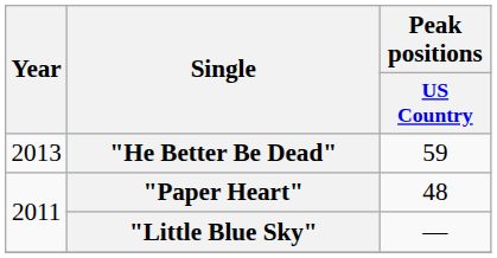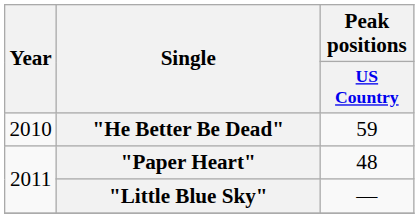 <table class="wikitable plainrowheaders" style="text-align:center;">
 <tr>
 <th rowspan="2">Year</th>
 <th rowspan="2" style="width:12em;">Single</th>
 <th colspan="1">Peak positions</th>
 </tr>
 <tr style="font-size:smaller;">
 <th width="65"><a href='#'>US Country</a></th>
 </tr>
 <tr>
-<td>2013</td>
+<td>2010</td>
 <th scope="row">"He Better Be Dead"</th>
 <td>59</td>
 </tr>
 <tr>
 <td rowspan="2">2011</td>
 <th scope="row">"Paper Heart"</th>
 <td>48</td>
 </tr>
 <tr>
 <th scope="row">"Little Blue Sky"</th>
 <td>—</td>
 </tr>
 <tr>
 </tr>
 </table>
